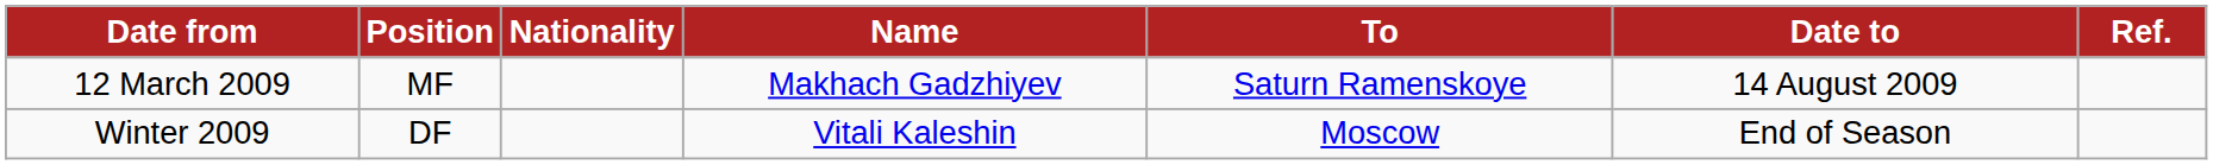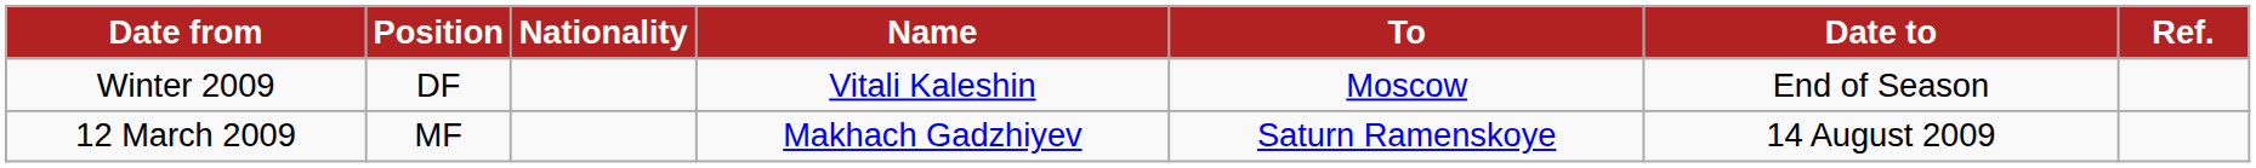 <table class="wikitable" style="text-align:center; font-size:90%; ">
 <tr>
 <th style="background:#B22222; color:white; width:150px;">Date from</th>
 <th style="background:#B22222; color:white; width:50px;">Position</th>
 <th style="background:#B22222; color:white; width:50px;">Nationality</th>
 <th style="background:#B22222; color:white; width:200px;">Name</th>
 <th style="background:#B22222; color:white; width:200px;">To</th>
 <th style="background:#B22222; color:white; width:200px;">Date to</th>
 <th style="background:#B22222; color:white; width:50px;">Ref.</th>
 </tr>
 <tr>
+<td>Winter 2009</td>
+<td>DF</td>
+<td></td>
+<td><a href='#'>Vitali Kaleshin</a></td>
+<td><a href='#'>Moscow</a></td>
+<td>End of Season</td>
+<td></td>
+</tr>
+<tr>
 <td>12 March 2009</td>
 <td>MF</td>
 <td></td>
 <td><a href='#'>Makhach Gadzhiyev</a></td>
 <td><a href='#'>Saturn Ramenskoye</a></td>
 <td>14 August 2009</td>
 <td></td>
 </tr>
-<tr>
-<td>Winter 2009</td>
-<td>DF</td>
-<td></td>
-<td><a href='#'>Vitali Kaleshin</a></td>
-<td><a href='#'>Moscow</a></td>
-<td>End of Season</td>
-<td></td>
-</tr>
 </table>
